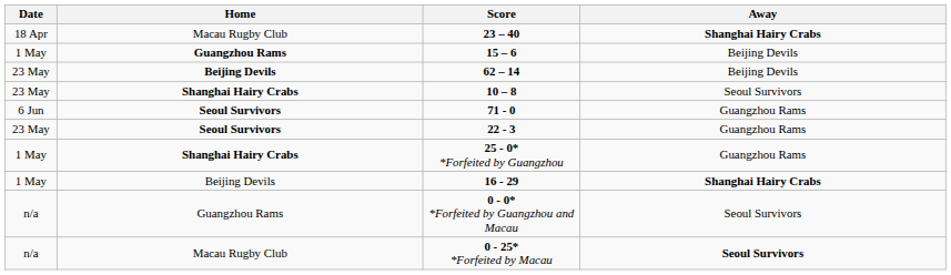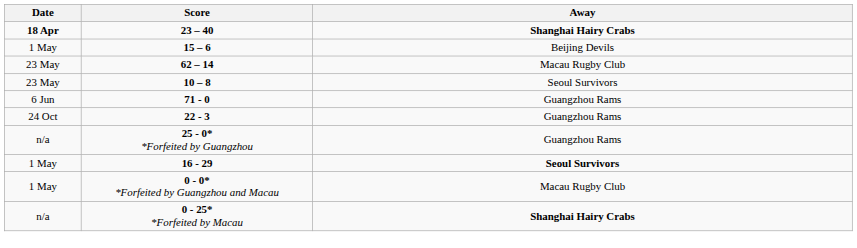 <table class="wikitable" style="text-align: center;">
 <tr>
 <th width=5%>Date</th>
-<th width=35%>Home</th>
 <th width=15%>Score</th>
 <th width=35%>Away</th>
 </tr>
 <tr>
-<td>18 Apr</td>
-<td> Macau Rugby Club</td>
+<td><strong>18 Apr</strong></td>
 <td><strong>23 – 40</strong></td>
 <td> <strong>Shanghai Hairy Crabs</strong></td>
 </tr>
 <tr>
 <td>1 May</td>
-<td> <strong>Guangzhou Rams</strong></td>
 <td><strong>15 – 6</strong></td>
 <td> Beijing Devils</td>
 </tr>
 <tr>
 <td>23 May</td>
-<td> <strong>Beijing Devils</strong></td>
 <td><strong>62 – 14</strong></td>
-<td> Beijing Devils</td>
+<td> Macau Rugby Club</td>
 </tr>
 <tr>
 <td>23 May</td>
-<td> <strong>Shanghai Hairy Crabs</strong></td>
 <td><strong>10 – 8</strong></td>
 <td> Seoul Survivors</td>
 </tr>
 <tr>
 <td>6 Jun</td>
-<td> <strong>Seoul Survivors</strong></td>
 <td><strong>71 - 0</strong></td>
 <td> Guangzhou Rams</td>
 </tr>
 <tr>
-<td>23 May</td>
-<td> <strong>Seoul Survivors</strong></td>
+<td>24 Oct</td>
 <td><strong>22 - 3</strong></td>
 <td> Guangzhou Rams</td>
 </tr>
 <tr>
-<td>1 May</td>
-<td> <strong>Shanghai Hairy Crabs</strong></td>
+<td>n/a</td>
 <td><strong>25 - 0*</strong><br><em>*Forfeited by Guangzhou</em></td>
 <td> Guangzhou Rams</td>
 </tr>
 <tr>
 <td>1 May</td>
-<td> Beijing Devils</td>
 <td><strong>16 - 29</strong></td>
-<td> <strong>Shanghai Hairy Crabs</strong></td>
+<td> <strong>Seoul Survivors</strong></td>
+</tr>
+<tr>
+<td>1 May</td>
+<td><strong>0 - 0*</strong><br><em>*Forfeited by Guangzhou and Macau</em></td>
+<td> Macau Rugby Club</td>
 </tr>
 <tr>
 <td>n/a</td>
-<td> Guangzhou Rams</td>
-<td><strong>0 - 0*</strong><br><em>*Forfeited by Guangzhou and Macau</em></td>
-<td> Seoul Survivors</td>
-</tr>
-<tr>
-<td>n/a</td>
-<td> Macau Rugby Club</td>
 <td><strong>0 - 25*</strong><br><em>*Forfeited by Macau</em></td>
-<td> <strong>Seoul Survivors</strong></td>
+<td> <strong>Shanghai Hairy Crabs</strong></td>
 </tr>
 </table>
